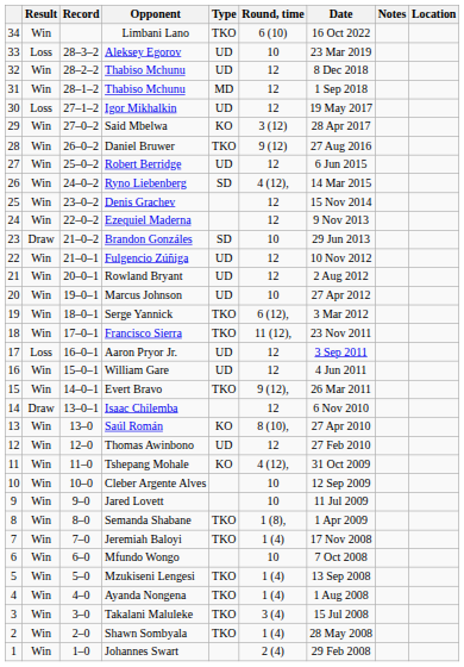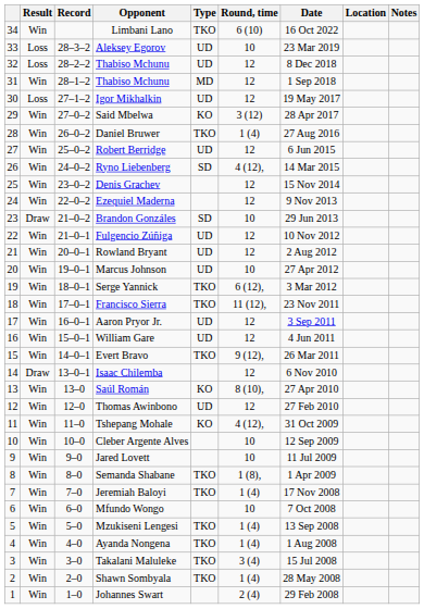 <table class="wikitable" style="text-align:center">
 <tr>
 <th></th>
 <th>Result</th>
 <th>Record</th>
 <th>Opponent</th>
 <th>Type</th>
 <th>Round, time</th>
 <th>Date</th>
+<th>Location</th>
 <th>Notes</th>
-<th>Location</th>
 </tr>
 <tr>
 <td>34</td>
 <td>Win</td>
 <td></td>
 <td>Limbani Lano</td>
 <td>TKO</td>
 <td>6 (10)</td>
 <td>16 Oct 2022</td>
 <td></td>
 <td></td>
 </tr>
 <tr>
 <td>33</td>
 <td>Loss</td>
 <td>28–3–2</td>
 <td style="text-align:left;"><a href='#'>Aleksey Egorov</a></td>
 <td>UD</td>
 <td>10</td>
 <td>23 Mar 2019</td>
 <td style="text-align:left;"></td>
 <td style="text-align:left;"></td>
 </tr>
 <tr>
 <td>32</td>
-<td>Win</td>
+<td>Loss</td>
 <td>28–2–2</td>
 <td style="text-align:left;"><a href='#'>Thabiso Mchunu</a></td>
 <td>UD</td>
 <td>12</td>
 <td>8 Dec 2018</td>
 <td style="text-align:left;"></td>
 <td style="text-align:left;"></td>
 </tr>
 <tr>
 <td>31</td>
 <td>Win</td>
 <td>28–1–2</td>
 <td style="text-align:left;"><a href='#'>Thabiso Mchunu</a></td>
 <td>MD</td>
 <td>12</td>
 <td>1 Sep 2018</td>
 <td style="text-align:left;"></td>
 <td style="text-align:left;"></td>
 </tr>
 <tr>
 <td>30</td>
 <td>Loss</td>
 <td>27–1–2</td>
 <td style="text-align:left;"><a href='#'>Igor Mikhalkin</a></td>
 <td>UD</td>
 <td>12</td>
 <td>19 May 2017</td>
 <td style="text-align:left;"></td>
 <td style="text-align:left;"></td>
 </tr>
 <tr>
 <td>29</td>
 <td>Win</td>
 <td>27–0–2</td>
 <td style="text-align:left;">Said Mbelwa</td>
 <td>KO</td>
 <td>3 (12)</td>
 <td>28 Apr 2017</td>
 <td style="text-align:left;"></td>
 <td style="text-align:left;"></td>
 </tr>
 <tr>
 <td>28</td>
 <td>Win</td>
 <td>26–0–2</td>
 <td style="text-align:left;">Daniel Bruwer</td>
 <td>TKO</td>
-<td>9 (12)</td>
+<td>1 (4)</td>
 <td>27 Aug 2016</td>
 <td style="text-align:left;"></td>
 <td style="text-align:left;"></td>
 </tr>
 <tr>
 <td>27</td>
 <td>Win</td>
 <td>25–0–2</td>
 <td style="text-align:left;"><a href='#'>Robert Berridge</a></td>
 <td>UD</td>
 <td>12</td>
 <td>6 Jun 2015</td>
+<td style="text-align:left;"></td>
 <td></td>
-<td style="text-align:left;"></td>
 </tr>
 <tr>
 <td>26</td>
 <td>Win</td>
 <td>24–0–2</td>
 <td style="text-align:left;"><a href='#'>Ryno Liebenberg</a></td>
 <td>SD</td>
 <td>4 (12), </td>
 <td>14 Mar 2015</td>
 <td style="text-align:left;"></td>
 <td style="text-align:left;"></td>
 </tr>
 <tr>
 <td>25</td>
 <td>Win</td>
 <td>23–0–2</td>
 <td style="text-align:left;"><a href='#'>Denis Grachev</a></td>
 <td></td>
 <td>12</td>
 <td>15 Nov 2014</td>
 <td style="text-align:left;"></td>
 <td style="text-align:left;"></td>
 </tr>
 <tr>
 <td>24</td>
 <td>Win</td>
 <td>22–0–2</td>
 <td style="text-align:left;"><a href='#'>Ezequiel Maderna</a></td>
 <td></td>
 <td>12</td>
 <td>9 Nov 2013</td>
 <td style="text-align:left;"></td>
 <td style="text-align:left;"></td>
 </tr>
 <tr>
 <td>23</td>
 <td>Draw</td>
 <td>21–0–2</td>
 <td style="text-align:left;"><a href='#'>Brandon Gonzáles</a></td>
 <td>SD</td>
 <td>10</td>
 <td>29 Jun 2013</td>
+<td style="text-align:left;"></td>
 <td></td>
-<td style="text-align:left;"></td>
 </tr>
 <tr>
 <td>22</td>
 <td>Win</td>
 <td>21–0–1</td>
 <td style="text-align:left;"><a href='#'>Fulgencio Zúñiga</a></td>
 <td>UD</td>
 <td>12</td>
 <td>10 Nov 2012</td>
 <td style="text-align:left;"></td>
 <td style="text-align:left;"></td>
 </tr>
 <tr>
 <td>21</td>
 <td>Win</td>
 <td>20–0–1</td>
 <td style="text-align:left;">Rowland Bryant</td>
 <td>UD</td>
 <td>12</td>
 <td>2 Aug 2012</td>
 <td style="text-align:left;"></td>
 <td style="text-align:left;"></td>
 </tr>
 <tr>
 <td>20</td>
 <td>Win</td>
 <td>19–0–1</td>
 <td style="text-align:left;">Marcus Johnson</td>
 <td>UD</td>
 <td>10</td>
 <td>27 Apr 2012</td>
+<td style="text-align:left;"></td>
 <td></td>
-<td style="text-align:left;"></td>
 </tr>
 <tr>
 <td>19</td>
 <td>Win</td>
 <td>18–0–1</td>
 <td style="text-align:left;">Serge Yannick</td>
 <td>TKO</td>
 <td>6 (12), </td>
 <td>3 Mar 2012</td>
 <td style="text-align:left;"></td>
 <td style="text-align:left;"></td>
 </tr>
 <tr>
 <td>18</td>
 <td>Win</td>
 <td>17–0–1</td>
 <td style="text-align:left;"><a href='#'>Francisco Sierra</a></td>
 <td>TKO</td>
 <td>11 (12), </td>
 <td>23 Nov 2011</td>
 <td style="text-align:left;"></td>
 <td style="text-align:left;"></td>
 </tr>
 <tr>
 <td>17</td>
-<td>Loss</td>
+<td>Win</td>
 <td>16–0–1</td>
 <td style="text-align:left;">Aaron Pryor Jr.</td>
 <td>UD</td>
 <td>12</td>
 <td><a href='#'>3 Sep 2011</a></td>
 <td style="text-align:left;"></td>
 <td style="text-align:left;"></td>
 </tr>
 <tr>
 <td>16</td>
 <td>Win</td>
 <td>15–0–1</td>
 <td style="text-align:left;">William Gare</td>
 <td>UD</td>
 <td>12</td>
 <td>4 Jun 2011</td>
 <td style="text-align:left;"></td>
 <td style="text-align:left;"></td>
 </tr>
 <tr>
 <td>15</td>
 <td>Win</td>
 <td>14–0–1</td>
 <td style="text-align:left;">Evert Bravo</td>
 <td>TKO</td>
 <td>9 (12), </td>
 <td>26 Mar 2011</td>
 <td style="text-align:left;"></td>
 <td style="text-align:left;"></td>
 </tr>
 <tr>
 <td>14</td>
 <td>Draw</td>
 <td>13–0–1</td>
 <td style="text-align:left;"><a href='#'>Isaac Chilemba</a></td>
 <td></td>
 <td>12</td>
 <td>6 Nov 2010</td>
 <td style="text-align:left;"></td>
 <td style="text-align:left;"></td>
 </tr>
 <tr>
 <td>13</td>
 <td>Win</td>
 <td>13–0</td>
 <td style="text-align:left;"><a href='#'>Saúl Román</a></td>
 <td>KO</td>
 <td>8 (10), </td>
 <td>27 Apr 2010</td>
+<td style="text-align:left;"></td>
 <td></td>
-<td style="text-align:left;"></td>
 </tr>
 <tr>
 <td>12</td>
 <td>Win</td>
 <td>12–0</td>
 <td style="text-align:left;">Thomas Awinbono</td>
 <td>UD</td>
 <td>12</td>
 <td>27 Feb 2010</td>
 <td style="text-align:left;"></td>
 <td style="text-align:left;"></td>
 </tr>
 <tr>
 <td>11</td>
 <td>Win</td>
 <td>11–0</td>
 <td style="text-align:left;">Tshepang Mohale</td>
 <td>KO</td>
 <td>4 (12), </td>
 <td>31 Oct 2009</td>
 <td style="text-align:left;"></td>
 <td style="text-align:left;"></td>
 </tr>
 <tr>
 <td>10</td>
 <td>Win</td>
 <td>10–0</td>
 <td style="text-align:left;">Cleber Argente Alves</td>
 <td></td>
 <td>10</td>
 <td>12 Sep 2009</td>
 <td style="text-align:left;"></td>
 <td style="text-align:left;"></td>
 </tr>
 <tr>
 <td>9</td>
 <td>Win</td>
 <td>9–0</td>
 <td style="text-align:left;">Jared Lovett</td>
 <td></td>
 <td>10</td>
 <td>11 Jul 2009</td>
 <td style="text-align:left;"></td>
 <td style="text-align:left;"></td>
 </tr>
 <tr>
 <td>8</td>
 <td>Win</td>
 <td>8–0</td>
 <td style="text-align:left;">Semanda Shabane</td>
 <td>TKO</td>
 <td>1 (8), </td>
 <td>1 Apr 2009</td>
+<td style="text-align:left;"></td>
 <td></td>
-<td style="text-align:left;"></td>
 </tr>
 <tr>
 <td>7</td>
 <td>Win</td>
 <td>7–0</td>
 <td style="text-align:left;">Jeremiah Baloyi</td>
 <td>TKO</td>
 <td>1 (4)</td>
 <td>17 Nov 2008</td>
+<td style="text-align:left;"></td>
 <td></td>
-<td style="text-align:left;"></td>
 </tr>
 <tr>
 <td>6</td>
 <td>Win</td>
 <td>6–0</td>
 <td style="text-align:left;">Mfundo Wongo</td>
 <td></td>
 <td>10</td>
 <td>7 Oct 2008</td>
+<td style="text-align:left;"></td>
 <td></td>
-<td style="text-align:left;"></td>
 </tr>
 <tr>
 <td>5</td>
 <td>Win</td>
 <td>5–0</td>
 <td style="text-align:left;">Mzukiseni Lengesi</td>
 <td>TKO</td>
 <td>1 (4)</td>
 <td>13 Sep 2008</td>
+<td style="text-align:left;"></td>
 <td></td>
-<td style="text-align:left;"></td>
 </tr>
 <tr>
 <td>4</td>
 <td>Win</td>
 <td>4–0</td>
 <td style="text-align:left;">Ayanda Nongena</td>
 <td>TKO</td>
 <td>1 (4)</td>
 <td>1 Aug 2008</td>
+<td style="text-align:left;"></td>
 <td></td>
-<td style="text-align:left;"></td>
 </tr>
 <tr>
 <td>3</td>
 <td>Win</td>
 <td>3–0</td>
 <td style="text-align:left;">Takalani Maluleke</td>
 <td>TKO</td>
 <td>3 (4)</td>
 <td>15 Jul 2008</td>
+<td style="text-align:left;"></td>
 <td></td>
-<td style="text-align:left;"></td>
 </tr>
 <tr>
 <td>2</td>
 <td>Win</td>
 <td>2–0</td>
 <td style="text-align:left;">Shawn Sombyala</td>
 <td>TKO</td>
 <td>1 (4)</td>
 <td>28 May 2008</td>
+<td style="text-align:left;"></td>
 <td></td>
-<td style="text-align:left;"></td>
 </tr>
 <tr>
 <td>1</td>
 <td>Win</td>
 <td>1–0</td>
 <td style="text-align:left;">Johannes Swart</td>
 <td></td>
 <td>2 (4)</td>
 <td>29 Feb 2008</td>
+<td style="text-align:left;"></td>
 <td></td>
-<td style="text-align:left;"></td>
 </tr>
 </table>
